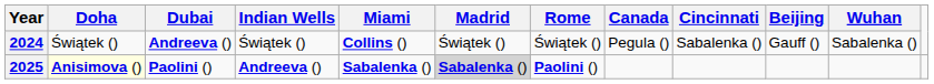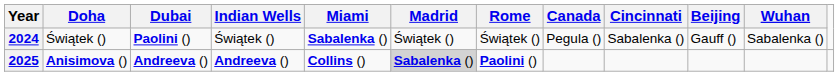 <table class="wikitable nowrap sticky-table-row1 sticky-table-col1" style="font-size:90%">
 <tr style="font-size:110%;">
 <th scope="col">Year</th>
 <th scope="col"><a href='#'>Doha</a></th>
 <th scope="col"><a href='#'>Dubai</a></th>
 <th scope="col"><a href='#'>Indian Wells</a></th>
 <th scope="col"><a href='#'>Miami</a></th>
 <th scope="col"><a href='#'>Madrid</a></th>
 <th scope="col"><a href='#'>Rome</a></th>
 <th scope="col"><a href='#'>Canada</a></th>
 <th scope="col"><a href='#'>Cincinnati</a></th>
 <th scope="col"><a href='#'>Beijing</a></th>
 <th scope="col"><a href='#'><u>Wuhan</u></a></th>
 </tr>
 <tr>
 <th scope="row"><a href='#'>2024</a></th>
 <td> Świątek ()</td>
-<td> <a href='#'><strong>Andreeva</strong></a> ()</td>
+<td> <a href='#'><strong>Paolini</strong></a> ()</td>
 <td> Świątek ()</td>
-<td> <a href='#'><strong>Collins</strong></a> ()</td>
+<td> <a href='#'><strong>Sabalenka</strong></a> ()</td>
 <td> Świątek ()</td>
 <td> Świątek ()</td>
 <td> Pegula ()</td>
 <td> Sabalenka ()</td>
 <td> Gauff ()</td>
 <td> Sabalenka ()</td>
 </tr>
 <tr>
 <th scope="row"><a href='#'>2025</a></th>
-<td style="background: lightyellow;"> <a href='#'><strong>Anisimova</strong></a> ()</td>
-<td> <a href='#'><strong>Paolini</strong></a> ()</td>
+<td> <a href='#'><strong>Anisimova</strong></a> ()</td>
 <td> <a href='#'><strong>Andreeva</strong></a> ()</td>
-<td> <a href='#'><strong>Sabalenka</strong></a> ()</td>
+<td> <a href='#'><strong>Andreeva</strong></a> ()</td>
+<td> <a href='#'><strong>Collins</strong></a> ()</td>
 <td style="background: lightgrey;"> <a href='#'><strong>Sabalenka</strong></a> ()</td>
 <td> <a href='#'><strong>Paolini</strong></a> ()</td>
 <td></td>
 <td></td>
 <td></td>
 <td></td>
 <td></td>
 </tr>
 </table>
